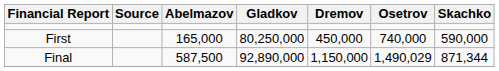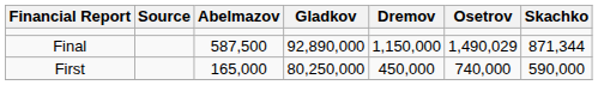 <table class="wikitable" style="text-align:center; font-size:90%; line-height:14px">
 <tr>
 <th>Financial Report</th>
 <th>Source</th>
 <th>Abelmazov</th>
 <th>Gladkov</th>
 <th>Dremov</th>
 <th>Osetrov</th>
 <th>Skachko</th>
 </tr>
 <tr>
 <td></td>
 <td></td>
 <td bgcolor=></td>
 <td bgcolor=></td>
 <td bgcolor=></td>
 <td bgcolor=></td>
 <td bgcolor=></td>
 </tr>
+<tr>
+<td>Final</td>
+<td></td>
+<td>587,500</td>
+<td>92,890,000</td>
+<td>1,150,000</td>
+<td>1,490,029</td>
+<td>871,344</td>
+</tr>
 <tr align=center>
 <td>First</td>
 <td></td>
 <td>165,000</td>
 <td>80,250,000</td>
 <td>450,000</td>
 <td>740,000</td>
 <td>590,000</td>
 </tr>
 <tr>
-<td>Final</td>
-<td></td>
-<td>587,500</td>
-<td>92,890,000</td>
-<td>1,150,000</td>
-<td>1,490,029</td>
-<td>871,344</td>
-</tr>
-<tr>
 </tr>
 </table>
